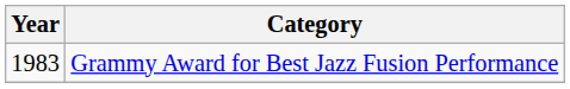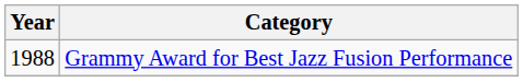 <table class="wikitable">
 <tr>
 <th align="left">Year</th>
 <th align="left">Category</th>
 </tr>
 <tr>
-<td align="left">1983</td>
+<td align="left">1988</td>
 <td align="left"><a href='#'>Grammy Award for Best Jazz Fusion Performance</a></td>
 </tr>
 <tr>
 </tr>
 </table>
